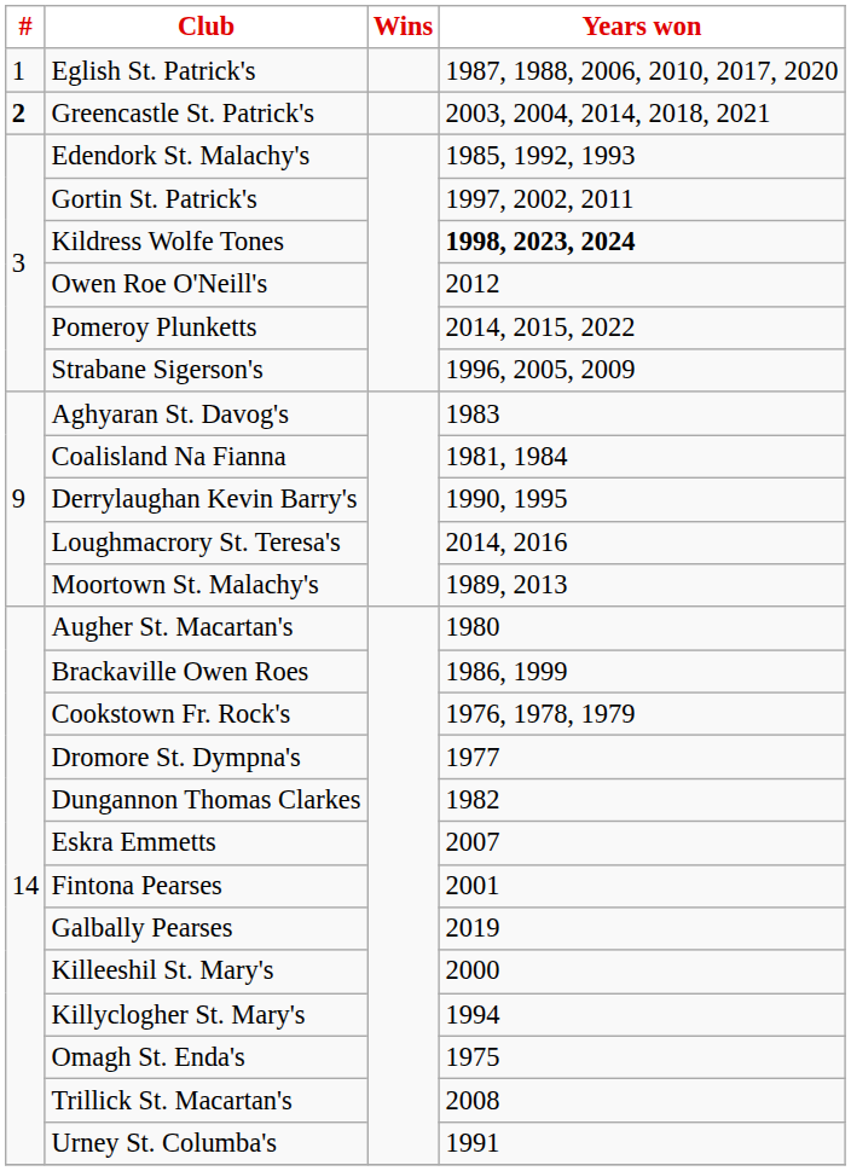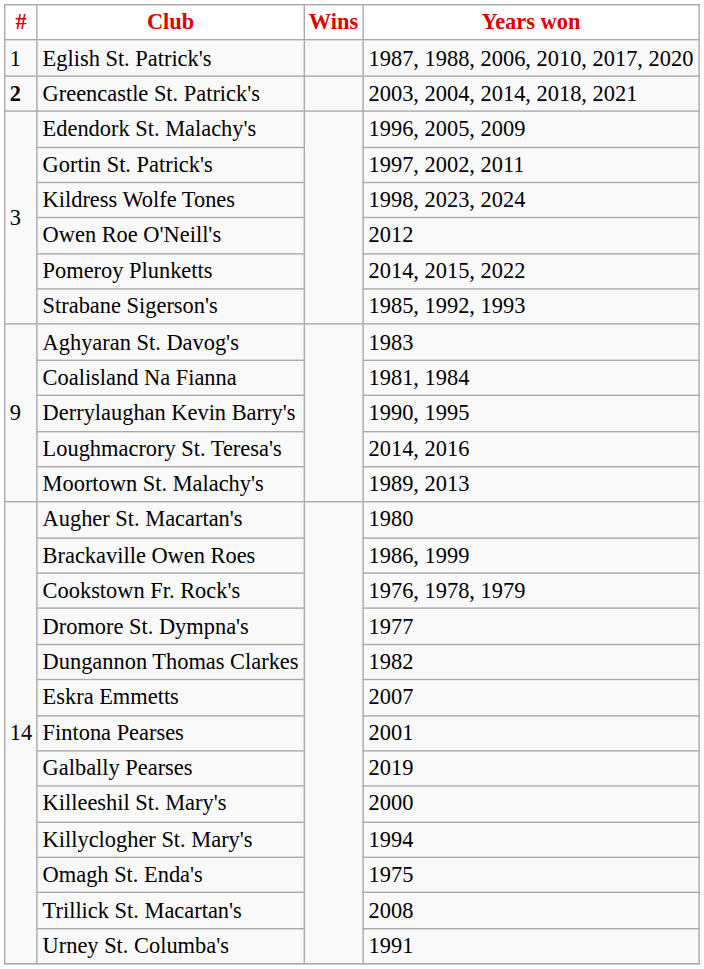 <table class="wikitable">
 <tr>
 <th style="background:white;color:#E00000">#</th>
 <th style="background:white;color:#E00000">Club</th>
 <th style="background:white;color:#E00000">Wins</th>
 <th style="background:white;color:#E00000">Years won</th>
 </tr>
 <tr>
 <td>1</td>
 <td>Eglish St. Patrick's</td>
 <td></td>
 <td>1987, 1988, 2006, 2010, 2017, 2020</td>
 </tr>
 <tr>
 <td><strong>2</strong></td>
 <td>Greencastle St. Patrick's</td>
 <td></td>
 <td>2003, 2004, 2014, 2018, 2021</td>
 </tr>
 <tr>
 <td rowspan=6>3</td>
 <td>Edendork St. Malachy's</td>
 <td rowspan=6></td>
-<td>1985, 1992, 1993</td>
+<td>1996, 2005, 2009</td>
 </tr>
 <tr>
 <td>Gortin St. Patrick's</td>
 <td>1997, 2002, 2011</td>
 </tr>
 <tr>
 <td>Kildress Wolfe Tones</td>
-<td><strong>1998, 2023, 2024</strong></td>
+<td>1998, 2023, 2024</td>
 </tr>
 <tr>
 <td>Owen Roe O'Neill's</td>
 <td>2012</td>
 </tr>
 <tr>
 <td>Pomeroy Plunketts</td>
 <td>2014, 2015, 2022</td>
 </tr>
 <tr>
 <td>Strabane Sigerson's</td>
-<td>1996, 2005, 2009</td>
+<td>1985, 1992, 1993</td>
 </tr>
 <tr>
 <td rowspan=5>9</td>
 <td>Aghyaran St. Davog's</td>
 <td rowspan=5></td>
 <td>1983</td>
 </tr>
 <tr>
 <td>Coalisland Na Fianna</td>
 <td>1981, 1984</td>
 </tr>
 <tr>
 <td>Derrylaughan Kevin Barry's</td>
 <td>1990, 1995</td>
 </tr>
 <tr>
 <td>Loughmacrory St. Teresa's</td>
 <td>2014, 2016</td>
 </tr>
 <tr>
 <td>Moortown St. Malachy's</td>
 <td>1989, 2013</td>
 </tr>
 <tr>
 <td rowspan=13>14</td>
 <td>Augher St. Macartan's</td>
 <td rowspan=13></td>
 <td>1980</td>
 </tr>
 <tr>
 <td>Brackaville Owen Roes</td>
 <td>1986, 1999</td>
 </tr>
 <tr>
 <td>Cookstown Fr. Rock's</td>
 <td>1976, 1978, 1979</td>
 </tr>
 <tr>
 <td>Dromore St. Dympna's</td>
 <td>1977</td>
 </tr>
 <tr>
 <td>Dungannon Thomas Clarkes</td>
 <td>1982</td>
 </tr>
 <tr>
 <td>Eskra Emmetts</td>
 <td>2007</td>
 </tr>
 <tr>
 <td>Fintona Pearses</td>
 <td>2001</td>
 </tr>
 <tr>
 <td>Galbally Pearses</td>
 <td>2019</td>
 </tr>
 <tr>
 <td>Killeeshil St. Mary's</td>
 <td>2000</td>
 </tr>
 <tr>
 <td>Killyclogher St. Mary's</td>
 <td>1994</td>
 </tr>
 <tr>
 <td>Omagh St. Enda's</td>
 <td>1975</td>
 </tr>
 <tr>
 <td>Trillick St. Macartan's</td>
 <td>2008</td>
 </tr>
 <tr>
 <td>Urney St. Columba's</td>
 <td>1991</td>
 </tr>
 <tr>
 </tr>
 </table>
